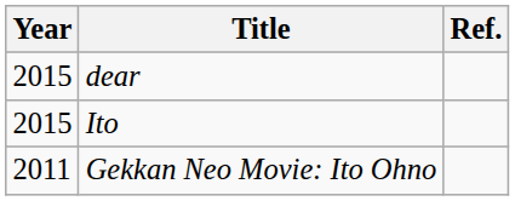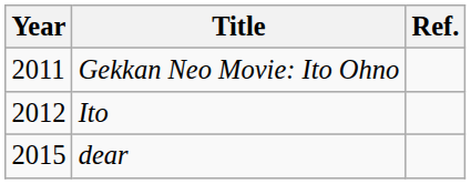 <table class="wikitable">
 <tr>
 <th>Year</th>
 <th>Title</th>
 <th>Ref.</th>
 </tr>
 <tr>
+<td>2011</td>
+<td><em>Gekkan Neo Movie: Ito Ohno</em></td>
+<td></td>
+</tr>
+<tr>
+<td>2012</td>
+<td><em>Ito</em></td>
+<td></td>
+</tr>
+<tr>
 <td>2015</td>
 <td><em>dear</em></td>
 <td></td>
 </tr>
-<tr>
-<td>2015</td>
-<td><em>Ito</em></td>
-<td></td>
-</tr>
-<tr>
-<td>2011</td>
-<td><em>Gekkan Neo Movie: Ito Ohno</em></td>
-<td></td>
-</tr>
 </table>
